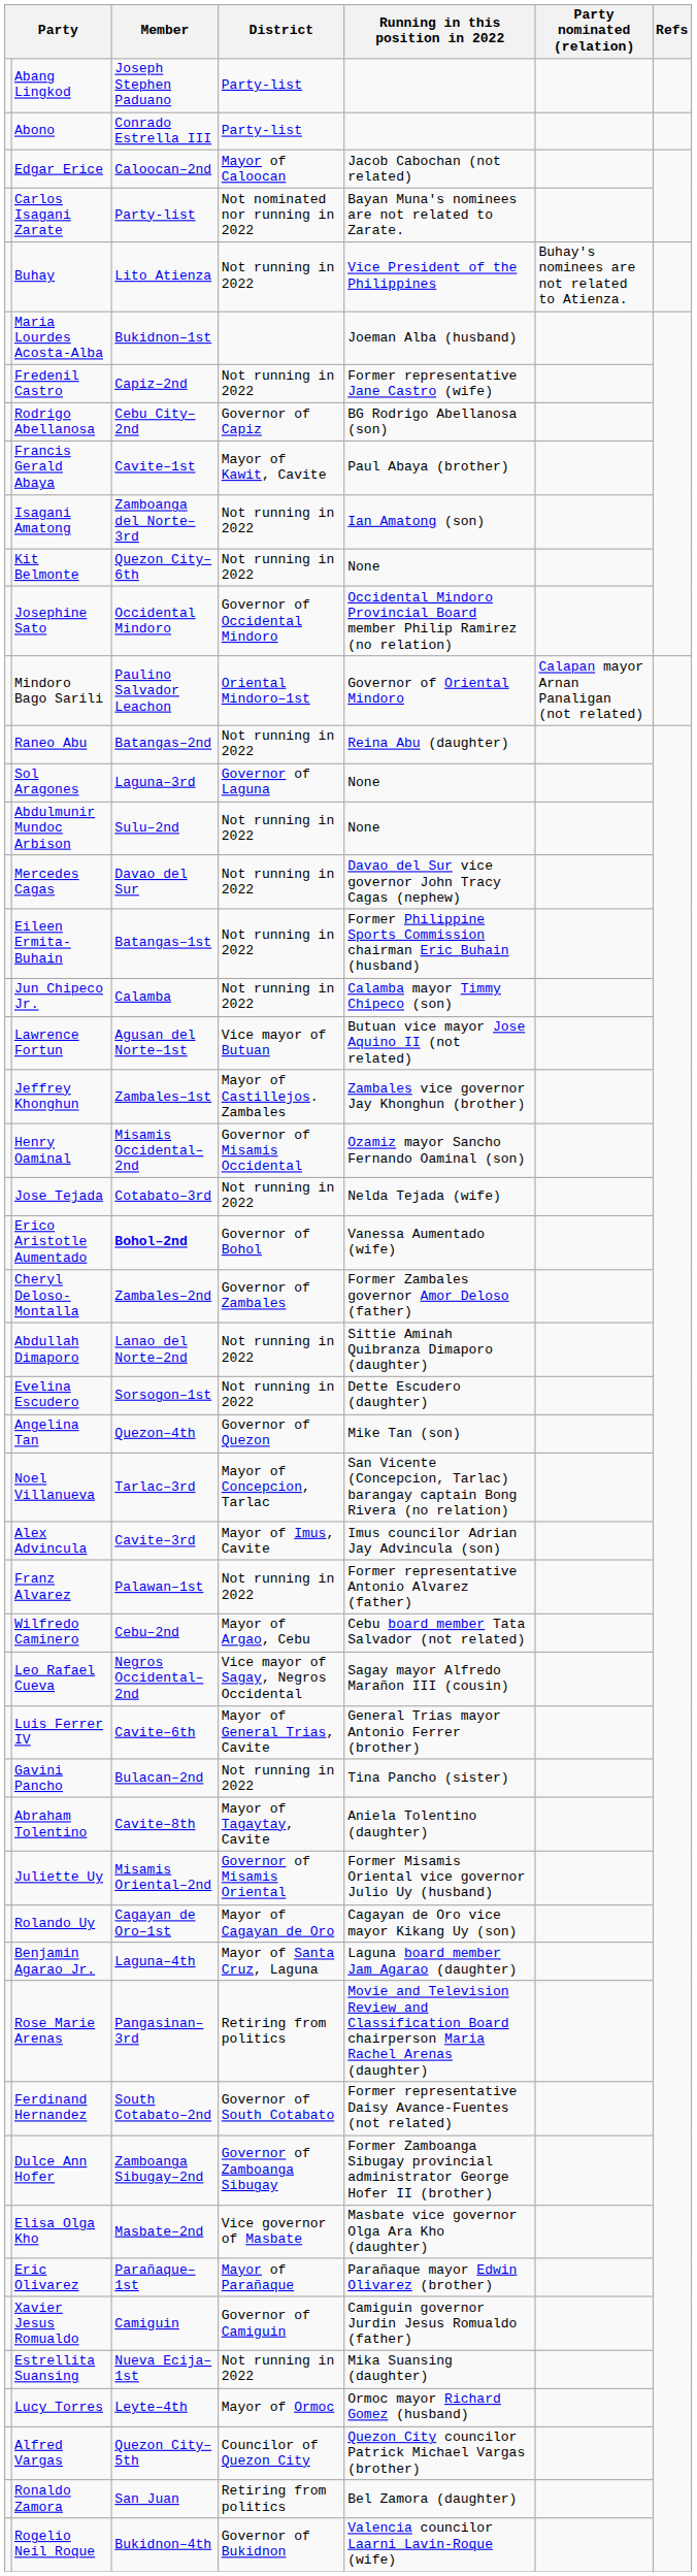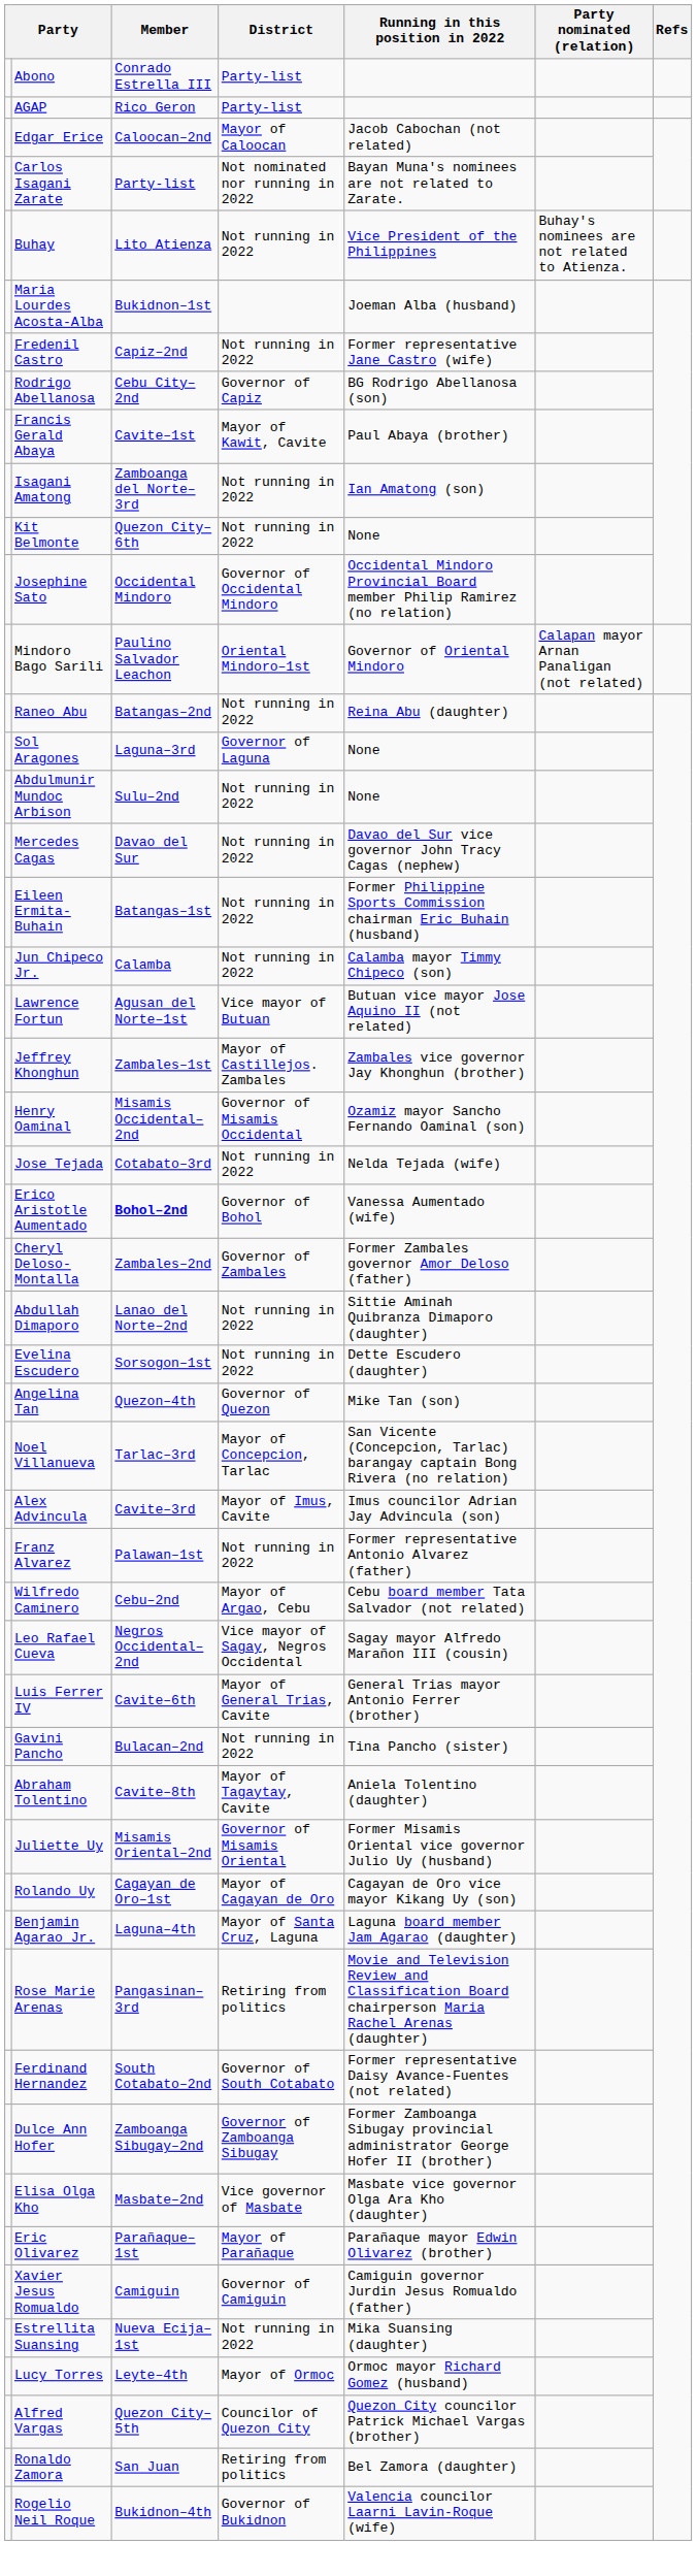 <table class="wikitable" style="font-size:92%">
 <tr>
 <th colspan=2>Party</th>
 <th>Member</th>
 <th>District</th>
 <th>Running in this position in 2022</th>
 <th>Party nominated (relation)</th>
 <th>Refs</th>
 </tr>
 <tr>
 <td></td>
-<td><a href='#'>Abang Lingkod</a></td>
-<td><a href='#'>Joseph Stephen Paduano</a></td>
+<td><a href='#'>Abono</a></td>
+<td><a href='#'>Conrado Estrella III</a></td>
 <td><a href='#'>Party-list</a></td>
 <td></td>
 <td></td>
 <td></td>
 </tr>
 <tr>
 <td></td>
-<td><a href='#'>Abono</a></td>
-<td><a href='#'>Conrado Estrella III</a></td>
+<td><a href='#'>AGAP</a></td>
+<td><a href='#'>Rico Geron</a></td>
 <td><a href='#'>Party-list</a></td>
 <td></td>
 <td></td>
 <td></td>
 </tr>
 <tr>
 <td></td>
 <td><a href='#'>Edgar Erice</a></td>
 <td><a href='#'>Caloocan–2nd</a></td>
 <td><a href='#'>Mayor</a> of <a href='#'>Caloocan</a></td>
 <td>Jacob Cabochan (not related)</td>
 <td></td>
 </tr>
 <tr>
 <td></td>
 <td><a href='#'>Carlos Isagani Zarate</a></td>
 <td><a href='#'>Party-list</a></td>
 <td>Not nominated nor running in 2022</td>
 <td>Bayan Muna's nominees are not related to Zarate.</td>
 <td></td>
 </tr>
 <tr>
 <td></td>
 <td><a href='#'>Buhay</a></td>
 <td><a href='#'>Lito Atienza</a></td>
 <td>Not running in 2022</td>
 <td><a href='#'>Vice President of the Philippines</a></td>
 <td>Buhay's nominees are not related to Atienza.</td>
 <td></td>
 </tr>
 <tr>
 <td></td>
 <td><a href='#'>Maria Lourdes Acosta-Alba</a></td>
 <td><a href='#'>Bukidnon–1st</a></td>
 <td></td>
 <td>Joeman Alba (husband)</td>
 <td></td>
 </tr>
 <tr>
 <td></td>
 <td><a href='#'>Fredenil Castro</a></td>
 <td><a href='#'>Capiz–2nd</a></td>
 <td>Not running in 2022</td>
 <td>Former representative <a href='#'>Jane Castro</a> (wife)</td>
 <td></td>
 </tr>
 <tr>
 <td></td>
 <td><a href='#'>Rodrigo Abellanosa</a></td>
 <td><a href='#'>Cebu City–2nd</a></td>
 <td>Governor of <a href='#'>Capiz</a></td>
 <td>BG Rodrigo Abellanosa (son)</td>
 <td></td>
 </tr>
 <tr>
 <td></td>
 <td><a href='#'>Francis Gerald Abaya</a></td>
 <td><a href='#'>Cavite–1st</a></td>
 <td>Mayor of <a href='#'>Kawit</a>, Cavite</td>
 <td>Paul Abaya (brother)</td>
 <td></td>
 </tr>
 <tr>
 <td></td>
 <td><a href='#'>Isagani Amatong</a></td>
 <td><a href='#'>Zamboanga del Norte–3rd</a></td>
 <td>Not running in 2022</td>
 <td><a href='#'>Ian Amatong</a> (son)</td>
 <td></td>
 </tr>
 <tr>
 <td></td>
 <td><a href='#'>Kit Belmonte</a></td>
 <td><a href='#'>Quezon City–6th</a></td>
 <td>Not running in 2022</td>
 <td>None</td>
 <td></td>
 </tr>
 <tr>
 <td></td>
 <td><a href='#'>Josephine Sato</a></td>
 <td><a href='#'>Occidental Mindoro</a></td>
 <td>Governor of <a href='#'>Occidental Mindoro</a></td>
 <td><a href='#'>Occidental Mindoro Provincial Board</a> member Philip Ramirez (no relation)</td>
 <td></td>
 </tr>
 <tr>
 <td></td>
 <td align=left>Mindoro Bago Sarili</td>
 <td><a href='#'>Paulino Salvador Leachon</a></td>
 <td><a href='#'>Oriental Mindoro–1st</a></td>
 <td>Governor of <a href='#'>Oriental Mindoro</a></td>
 <td><a href='#'>Calapan</a> mayor Arnan Panaligan (not related)</td>
 <td></td>
 </tr>
 <tr>
 <td></td>
 <td><a href='#'>Raneo Abu</a></td>
 <td><a href='#'>Batangas–2nd</a></td>
 <td>Not running in 2022</td>
 <td><a href='#'>Reina Abu</a> (daughter)</td>
 <td></td>
 </tr>
 <tr>
 <td></td>
 <td><a href='#'>Sol Aragones</a></td>
 <td><a href='#'>Laguna–3rd</a></td>
 <td><a href='#'>Governor</a> of <a href='#'>Laguna</a></td>
 <td>None</td>
 <td></td>
 </tr>
 <tr>
 <td></td>
 <td><a href='#'>Abdulmunir Mundoc Arbison</a></td>
 <td><a href='#'>Sulu–2nd</a></td>
 <td>Not running in 2022</td>
 <td>None</td>
 <td></td>
 </tr>
 <tr>
 <td></td>
 <td><a href='#'>Mercedes Cagas</a></td>
 <td><a href='#'>Davao del Sur</a></td>
 <td>Not running in 2022</td>
 <td><a href='#'>Davao del Sur</a> vice governor John Tracy Cagas (nephew)</td>
 <td></td>
 </tr>
 <tr>
 <td></td>
 <td><a href='#'>Eileen Ermita-Buhain</a></td>
 <td><a href='#'>Batangas–1st</a></td>
 <td>Not running in 2022</td>
 <td>Former <a href='#'>Philippine Sports Commission</a> chairman <a href='#'>Eric Buhain</a> (husband)</td>
 <td></td>
 </tr>
 <tr>
 <td></td>
 <td><a href='#'>Jun Chipeco Jr.</a></td>
 <td><a href='#'>Calamba</a></td>
 <td>Not running in 2022</td>
 <td><a href='#'>Calamba</a> mayor <a href='#'>Timmy Chipeco</a> (son)</td>
 <td></td>
 </tr>
 <tr>
 <td></td>
 <td><a href='#'>Lawrence Fortun</a></td>
 <td><a href='#'>Agusan del Norte–1st</a></td>
 <td>Vice mayor of <a href='#'>Butuan</a></td>
 <td>Butuan vice mayor <a href='#'>Jose Aquino II</a> (not related)</td>
 <td></td>
 </tr>
 <tr>
 <td></td>
 <td><a href='#'>Jeffrey Khonghun</a></td>
 <td><a href='#'>Zambales–1st</a></td>
 <td>Mayor of <a href='#'>Castillejos</a>. Zambales</td>
 <td><a href='#'>Zambales</a> vice governor Jay Khonghun (brother)</td>
 <td></td>
 </tr>
 <tr>
 <td></td>
 <td><a href='#'>Henry Oaminal</a></td>
 <td><a href='#'>Misamis Occidental–2nd</a></td>
 <td>Governor of <a href='#'>Misamis Occidental</a></td>
 <td><a href='#'>Ozamiz</a> mayor Sancho Fernando Oaminal (son)</td>
 <td></td>
 </tr>
 <tr>
 <td></td>
 <td><a href='#'>Jose Tejada</a></td>
 <td><a href='#'>Cotabato–3rd</a></td>
 <td>Not running in 2022</td>
 <td>Nelda Tejada (wife)</td>
 <td></td>
 </tr>
 <tr>
 <td></td>
 <td><a href='#'>Erico Aristotle Aumentado</a></td>
 <td><strong><a href='#'>Bohol–2nd</a></strong></td>
 <td>Governor of <a href='#'>Bohol</a></td>
 <td>Vanessa Aumentado (wife)</td>
 <td></td>
 </tr>
 <tr>
 <td></td>
 <td><a href='#'>Cheryl Deloso-Montalla</a></td>
 <td><a href='#'>Zambales–2nd</a></td>
 <td>Governor of <a href='#'>Zambales</a></td>
 <td>Former Zambales governor <a href='#'>Amor Deloso</a> (father)</td>
 <td></td>
 </tr>
 <tr>
 <td></td>
 <td><a href='#'>Abdullah Dimaporo</a></td>
 <td><a href='#'>Lanao del Norte–2nd</a></td>
 <td>Not running in 2022</td>
 <td>Sittie Aminah Quibranza Dimaporo (daughter)</td>
 <td></td>
 </tr>
 <tr>
 <td></td>
 <td><a href='#'>Evelina Escudero</a></td>
 <td><a href='#'>Sorsogon–1st</a></td>
 <td>Not running in 2022</td>
 <td>Dette Escudero (daughter)</td>
 <td></td>
 </tr>
 <tr>
 <td></td>
 <td><a href='#'>Angelina Tan</a></td>
 <td><a href='#'>Quezon–4th</a></td>
 <td>Governor of <a href='#'>Quezon</a></td>
 <td>Mike Tan (son)</td>
 <td></td>
 </tr>
 <tr>
 <td></td>
 <td><a href='#'>Noel Villanueva</a></td>
 <td><a href='#'>Tarlac–3rd</a></td>
 <td>Mayor of <a href='#'>Concepcion</a>, Tarlac</td>
 <td>San Vicente (Concepcion, Tarlac) barangay captain Bong Rivera (no relation)</td>
 <td></td>
 </tr>
 <tr>
 <td></td>
 <td><a href='#'>Alex Advincula</a></td>
 <td><a href='#'>Cavite–3rd</a></td>
 <td>Mayor of <a href='#'>Imus</a>, Cavite</td>
 <td>Imus councilor Adrian Jay Advincula (son)</td>
 <td></td>
 </tr>
 <tr>
 <td></td>
 <td><a href='#'>Franz Alvarez</a></td>
 <td><a href='#'>Palawan–1st</a></td>
 <td>Not running in 2022</td>
 <td>Former representative Antonio Alvarez (father)</td>
 <td></td>
 </tr>
 <tr>
 <td></td>
 <td><a href='#'>Wilfredo Caminero</a></td>
 <td><a href='#'>Cebu–2nd</a></td>
 <td>Mayor of <a href='#'>Argao</a>, Cebu</td>
 <td>Cebu <a href='#'>board member</a> Tata Salvador (not related)</td>
 <td></td>
 </tr>
 <tr>
 <td></td>
 <td><a href='#'>Leo Rafael Cueva</a></td>
 <td><a href='#'>Negros Occidental–2nd</a></td>
 <td>Vice mayor of <a href='#'>Sagay</a>, Negros Occidental</td>
 <td>Sagay mayor Alfredo Marañon III (cousin)</td>
 <td></td>
 </tr>
 <tr>
 <td></td>
 <td><a href='#'>Luis Ferrer IV</a></td>
 <td><a href='#'>Cavite–6th</a></td>
 <td>Mayor of <a href='#'>General Trias</a>, Cavite</td>
 <td>General Trias mayor Antonio Ferrer (brother)</td>
 <td></td>
 </tr>
 <tr>
 <td></td>
 <td><a href='#'>Gavini Pancho</a></td>
 <td><a href='#'>Bulacan–2nd</a></td>
 <td>Not running in 2022</td>
 <td>Tina Pancho (sister)</td>
 <td></td>
 </tr>
 <tr>
 <td></td>
 <td><a href='#'>Abraham Tolentino</a></td>
 <td><a href='#'>Cavite–8th</a></td>
 <td>Mayor of <a href='#'>Tagaytay</a>, Cavite</td>
 <td>Aniela Tolentino (daughter)</td>
 <td></td>
 </tr>
 <tr>
 <td></td>
 <td><a href='#'>Juliette Uy</a></td>
 <td><a href='#'>Misamis Oriental–2nd</a></td>
 <td><a href='#'>Governor</a> of <a href='#'>Misamis Oriental</a></td>
 <td>Former Misamis Oriental vice governor Julio Uy (husband)</td>
 <td></td>
 </tr>
 <tr>
 <td></td>
 <td><a href='#'>Rolando Uy</a></td>
 <td><a href='#'>Cagayan de Oro–1st</a></td>
 <td>Mayor of <a href='#'>Cagayan de Oro</a></td>
 <td>Cagayan de Oro vice mayor Kikang Uy (son)</td>
 <td></td>
 </tr>
 <tr>
 <td></td>
 <td><a href='#'>Benjamin Agarao Jr.</a></td>
 <td><a href='#'>Laguna–4th</a></td>
 <td>Mayor of <a href='#'>Santa Cruz</a>, Laguna</td>
 <td>Laguna <a href='#'>board member</a> <a href='#'>Jam Agarao</a> (daughter)</td>
 <td></td>
 </tr>
 <tr>
 <td></td>
 <td><a href='#'>Rose Marie Arenas</a></td>
 <td><a href='#'>Pangasinan–3rd</a></td>
 <td>Retiring from politics</td>
 <td><a href='#'>Movie and Television Review and Classification Board</a> chairperson <a href='#'>Maria Rachel Arenas</a> (daughter)</td>
 <td></td>
 </tr>
 <tr>
 <td></td>
 <td><a href='#'>Ferdinand Hernandez</a></td>
 <td><a href='#'>South Cotabato–2nd</a></td>
 <td>Governor of <a href='#'>South Cotabato</a></td>
 <td>Former representative Daisy Avance-Fuentes (not related)</td>
 <td></td>
 </tr>
 <tr>
 <td></td>
 <td><a href='#'>Dulce Ann Hofer</a></td>
 <td><a href='#'>Zamboanga Sibugay–2nd</a></td>
 <td><a href='#'>Governor</a> of <a href='#'>Zamboanga Sibugay</a></td>
 <td>Former Zamboanga Sibugay provincial administrator George Hofer II (brother)</td>
 <td></td>
 </tr>
 <tr>
 <td></td>
 <td><a href='#'>Elisa Olga Kho</a></td>
 <td><a href='#'>Masbate–2nd</a></td>
 <td>Vice governor of <a href='#'>Masbate</a></td>
 <td>Masbate vice governor Olga Ara Kho (daughter)</td>
 <td></td>
 </tr>
 <tr>
 <td></td>
 <td><a href='#'>Eric Olivarez</a></td>
 <td><a href='#'>Parañaque–1st</a></td>
 <td><a href='#'>Mayor</a> of <a href='#'>Parañaque</a></td>
 <td>Parañaque mayor <a href='#'>Edwin Olivarez</a> (brother)</td>
 <td></td>
 </tr>
 <tr>
 <td></td>
 <td><a href='#'>Xavier Jesus Romualdo</a></td>
 <td><a href='#'>Camiguin</a></td>
 <td>Governor of <a href='#'>Camiguin</a></td>
 <td>Camiguin governor Jurdin Jesus Romualdo (father)</td>
 <td></td>
 </tr>
 <tr>
 <td></td>
 <td><a href='#'>Estrellita Suansing</a></td>
 <td><a href='#'>Nueva Ecija–1st</a></td>
 <td>Not running in 2022</td>
 <td>Mika Suansing (daughter)</td>
 <td></td>
 </tr>
 <tr>
 <td></td>
 <td><a href='#'>Lucy Torres</a></td>
 <td><a href='#'>Leyte–4th</a></td>
 <td>Mayor of <a href='#'>Ormoc</a></td>
 <td>Ormoc mayor <a href='#'>Richard Gomez</a> (husband)</td>
 <td></td>
 </tr>
 <tr>
 <td></td>
 <td><a href='#'>Alfred Vargas</a></td>
 <td><a href='#'>Quezon City–5th</a></td>
 <td>Councilor of <a href='#'>Quezon City</a></td>
 <td><a href='#'>Quezon City</a> councilor Patrick Michael Vargas (brother)</td>
 <td></td>
 </tr>
 <tr>
 <td></td>
 <td><a href='#'>Ronaldo Zamora</a></td>
 <td><a href='#'>San Juan</a></td>
 <td>Retiring from politics</td>
 <td>Bel Zamora (daughter)</td>
 <td></td>
 </tr>
 <tr>
 <td></td>
 <td><a href='#'>Rogelio Neil Roque</a></td>
 <td><a href='#'>Bukidnon–4th</a></td>
 <td>Governor of <a href='#'>Bukidnon</a></td>
 <td><a href='#'>Valencia</a> councilor <a href='#'>Laarni Lavin-Roque</a> (wife)</td>
 <td></td>
 </tr>
 </table>
